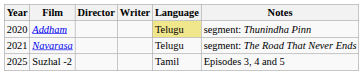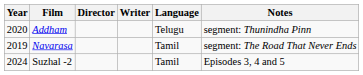 <table class="wikitable">
 <tr>
 <th>Year</th>
 <th>Film</th>
 <th>Director</th>
 <th>Writer</th>
 <th>Language</th>
 <th>Notes</th>
 </tr>
 <tr>
 <td rowspan="1">2020</td>
 <td><em><a href='#'>Addham</a></em></td>
 <td style="text-align:center;"></td>
 <td style="text-align:center;"></td>
-<td style="background: khaki;">Telugu</td>
+<td>Telugu</td>
 <td>segment: <em>Thunindha Pinn</em></td>
 </tr>
 <tr>
-<td>2021</td>
+<td>2019</td>
 <td><em><a href='#'>Navarasa</a></em></td>
 <td style="text-align:center;"></td>
 <td style="text-align:center;"></td>
-<td>Telugu</td>
+<td>Tamil</td>
 <td>segment: <em>The Road That Never Ends</em></td>
 </tr>
 <tr>
-<td>2025</td>
+<td>2024</td>
 <td>Suzhal -2</td>
 <td></td>
 <td></td>
 <td>Tamil</td>
 <td>Episodes 3, 4 and 5</td>
 </tr>
 </table>
